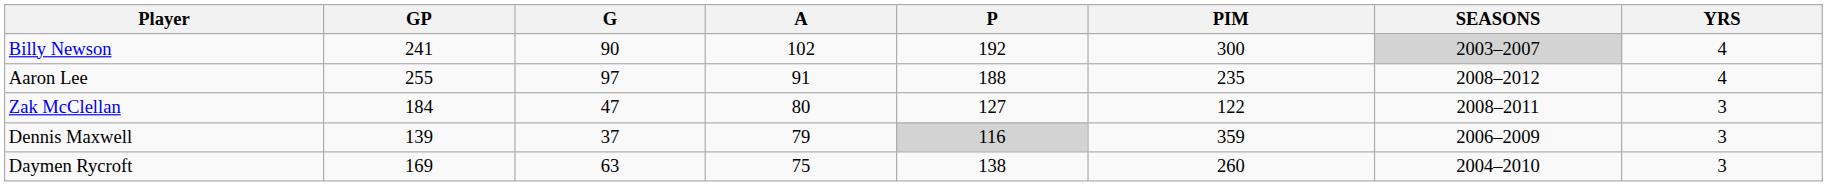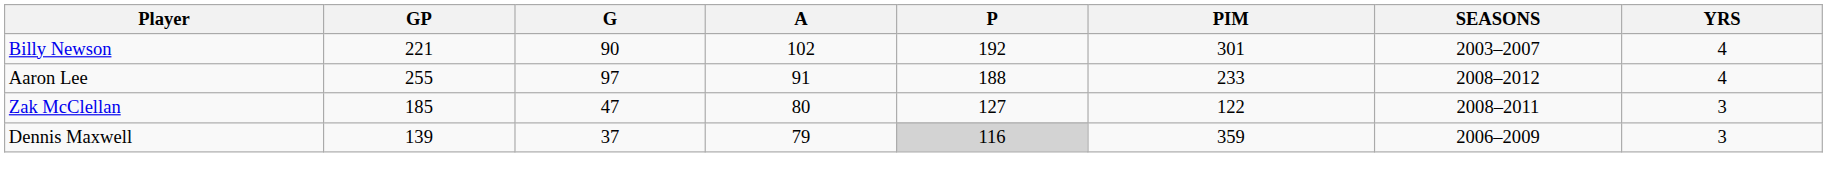 <table class="wikitable">
 <tr>
 <th bgcolor="#DDDDFF" width="3%">Player</th>
 <th bgcolor="#DDDDFF" width="2%">GP</th>
 <th bgcolor="#DDDDFF" width="2%">G</th>
 <th bgcolor="#DDDDFF" width="2%">A</th>
 <th bgcolor="#DDDDFF" width="2%">P</th>
 <th bgcolor="#DDDDFF" width="3%">PIM</th>
 <th bgcolor="#DDDDFF" width="2%">SEASONS</th>
 <th bgcolor="#DDDDFF" width="2%">YRS</th>
 </tr>
 <tr>
 <td align=left><a href='#'>Billy Newson</a></td>
-<td align=center>241</td>
+<td align=center>221</td>
 <td align=center>90</td>
 <td align=center>102</td>
 <td align=center>192</td>
-<td align=center>300</td>
-<td align=center style="background: lightgrey;">2003–2007</td>
+<td align=center>301</td>
+<td align=center>2003–2007</td>
 <td align=center>4</td>
 </tr>
 <tr>
 <td align=left>Aaron Lee</td>
 <td align=center>255</td>
 <td align=center>97</td>
 <td align=center>91</td>
 <td align=center>188</td>
-<td align=center>235</td>
+<td align=center>233</td>
 <td align=center>2008–2012</td>
 <td align=center>4</td>
 </tr>
 <tr>
 <td align=left><a href='#'>Zak McClellan</a></td>
-<td align=center>184</td>
+<td align=center>185</td>
 <td align=center>47</td>
 <td align=center>80</td>
 <td align=center>127</td>
 <td align=center>122</td>
 <td align=center>2008–2011</td>
 <td align=center>3</td>
 </tr>
 <tr>
 <td align=left>Dennis Maxwell</td>
 <td align=center>139</td>
 <td align=center>37</td>
 <td align=center>79</td>
 <td align=center style="background: lightgrey;">116</td>
 <td align=center>359</td>
 <td align=center>2006–2009</td>
 <td align=center>3</td>
 </tr>
-<tr>
-<td align=left>Daymen Rycroft</td>
-<td align=center>169</td>
-<td align=center>63</td>
-<td align=center>75</td>
-<td align=center>138</td>
-<td align=center>260</td>
-<td align=center>2004–2010</td>
-<td align=center>3</td>
-</tr>
 </table>
